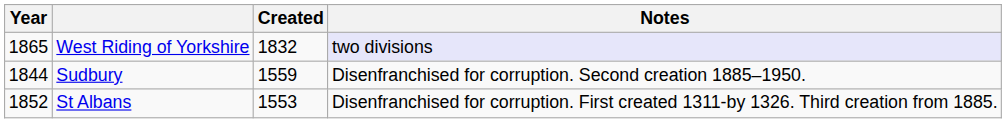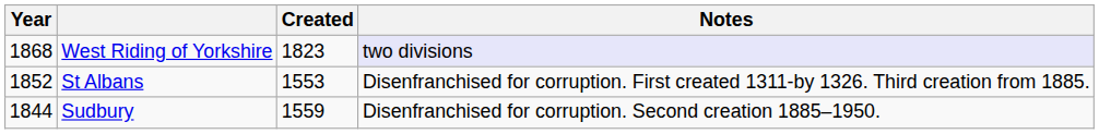 <table class="wikitable">
 <tr>
 <th>Year</th>
 <th></th>
 <th>Created</th>
 <th>Notes</th>
 </tr>
 <tr>
-<td>1865</td>
+<td>1868</td>
 <td><a href='#'>West Riding of Yorkshire</a></td>
-<td>1832</td>
+<td>1823</td>
 <td style="background: lavender;">two divisions</td>
+</tr>
+<tr>
+<td>1852</td>
+<td><a href='#'>St Albans</a></td>
+<td>1553</td>
+<td>Disenfranchised for corruption. First created 1311-by 1326. Third creation from 1885.</td>
 </tr>
 <tr>
 <td>1844</td>
 <td><a href='#'>Sudbury</a></td>
 <td>1559</td>
 <td>Disenfranchised for corruption. Second creation 1885–1950.</td>
 </tr>
-<tr>
-<td>1852</td>
-<td><a href='#'>St Albans</a></td>
-<td>1553</td>
-<td>Disenfranchised for corruption. First created 1311-by 1326. Third creation from 1885.</td>
-</tr>
 </table>
